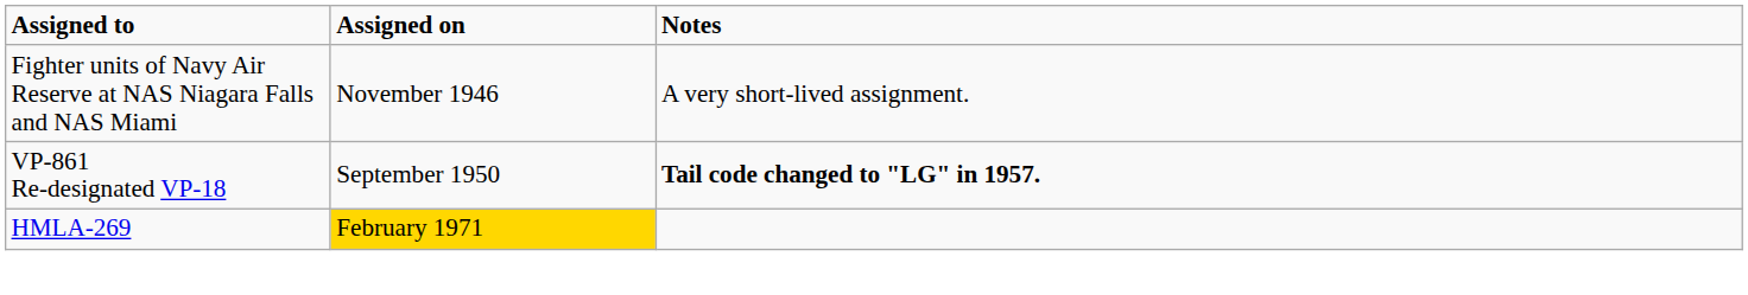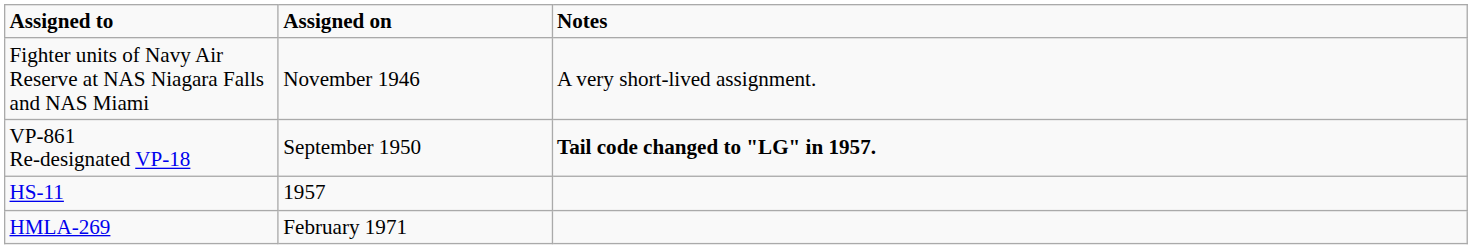 <table class="wikitable" style="width: 70%;">
 <tr>
 <td style="width: 200px;"><strong>Assigned to</strong></td>
 <td style="width: 200px;"><strong>Assigned on</strong></td>
 <td><strong>Notes</strong></td>
 </tr>
 <tr>
 <td>Fighter units of Navy Air Reserve at NAS Niagara Falls and NAS Miami</td>
 <td>November 1946</td>
 <td>A very short-lived assignment.</td>
 </tr>
 <tr>
 <td>VP-861<br>Re-designated <a href='#'>VP-18</a></td>
 <td>September 1950</td>
 <td><strong>Tail code changed to "LG" in 1957.</strong></td>
 </tr>
 <tr>
+<td><a href='#'>HS-11</a></td>
+<td>1957</td>
+<td></td>
+</tr>
+<tr>
 <td><a href='#'>HMLA-269</a></td>
-<td style="background: gold;">February 1971</td>
+<td>February 1971</td>
 <td></td>
 </tr>
 </table>
